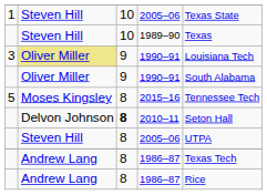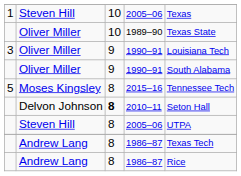 <table class="wikitable">
 <tr>
 </tr>
 <tr>
 <td>1</td>
 <td><a href='#'>Steven Hill</a></td>
 <td>10</td>
 <td style="font-size:80%;"><a href='#'>2005–06</a></td>
+<td style="font-size:80%;"><a href='#'>Texas</a></td>
+</tr>
+<tr>
+<td></td>
+<td><a href='#'>Oliver Miller</a></td>
+<td>10</td>
+<td style="font-size:80%;">1989–90</td>
 <td style="font-size:80%;"><a href='#'>Texas State</a></td>
 </tr>
 <tr>
-<td></td>
-<td><a href='#'>Steven Hill</a></td>
-<td>10</td>
-<td style="font-size:80%;">1989–90</td>
-<td style="font-size:80%;"><a href='#'>Texas</a></td>
-</tr>
-<tr>
 <td>3</td>
-<td style="background: khaki;"><a href='#'>Oliver Miller</a></td>
+<td><a href='#'>Oliver Miller</a></td>
 <td>9</td>
 <td style="font-size:80%;"><a href='#'>1990–91</a></td>
 <td style="font-size:80%;"><a href='#'>Louisiana Tech</a></td>
 </tr>
 <tr>
 <td></td>
 <td><a href='#'>Oliver Miller</a></td>
 <td>9</td>
 <td style="font-size:80%;"><a href='#'>1990–91</a></td>
 <td style="font-size:80%;"><a href='#'>South Alabama</a></td>
 </tr>
 <tr>
 <td>5</td>
 <td><a href='#'>Moses Kingsley</a></td>
 <td>8</td>
 <td style="font-size:80%;"><a href='#'>2015–16</a></td>
 <td style="font-size:80%;"><a href='#'>Tennessee Tech</a></td>
 </tr>
 <tr>
 <td></td>
 <td>Delvon Johnson</td>
 <td><strong>8</strong></td>
 <td style="font-size:80%;"><a href='#'>2010–11</a></td>
 <td style="font-size:80%;"><a href='#'>Seton Hall</a></td>
 </tr>
 <tr>
 <td></td>
 <td><a href='#'>Steven Hill</a></td>
 <td>8</td>
 <td style="font-size:80%;"><a href='#'>2005–06</a></td>
 <td style="font-size:80%;"><a href='#'>UTPA</a></td>
 </tr>
 <tr>
 </tr>
 <tr>
 <td></td>
 <td><a href='#'>Andrew Lang</a></td>
 <td>8</td>
 <td style="font-size:80%;"><a href='#'>1986–87</a></td>
 <td style="font-size:80%;"><a href='#'>Texas Tech</a></td>
 </tr>
 <tr>
 <td></td>
 <td><a href='#'>Andrew Lang</a></td>
 <td>8</td>
 <td style="font-size:80%;"><a href='#'>1986–87</a></td>
 <td style="font-size:80%;"><a href='#'>Rice</a></td>
 </tr>
 </table>
